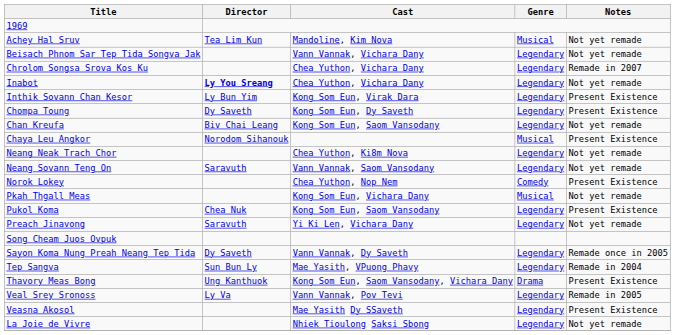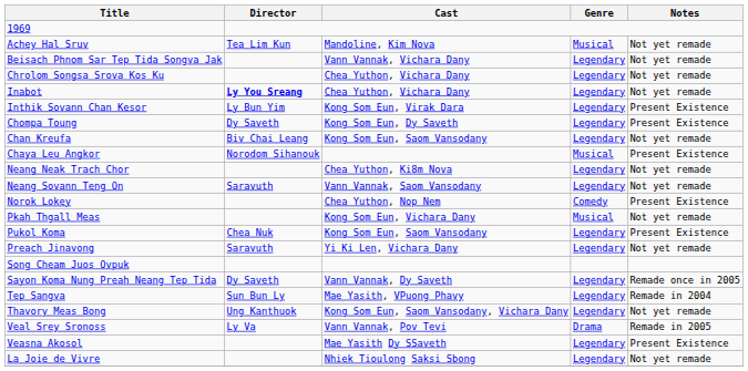 <table class="wikitable">
 <tr>
 <th>Title</th>
 <th>Director</th>
 <th>Cast</th>
 <th>Genre</th>
 <th>Notes</th>
 </tr>
 <tr>
 <td><a href='#'>1969</a></td>
 </tr>
 <tr>
 <td><a href='#'>Achey Hal Sruv</a></td>
 <td><a href='#'>Tea Lim Kun</a></td>
 <td><a href='#'>Mandoline</a>, <a href='#'>Kim Nova</a></td>
 <td><a href='#'>Musical</a></td>
 <td>Not yet remade</td>
 </tr>
 <tr>
 <td><a href='#'>Beisach Phnom Sar Tep Tida Songva Jak</a></td>
 <td></td>
 <td><a href='#'>Vann Vannak</a>, <a href='#'>Vichara Dany</a></td>
 <td><a href='#'>Legendary</a></td>
 <td>Not yet remade</td>
 </tr>
 <tr>
 <td><a href='#'>Chrolom Songsa Srova Kos Ku</a></td>
 <td></td>
 <td><a href='#'>Chea Yuthon</a>, <a href='#'>Vichara Dany</a></td>
 <td><a href='#'>Legendary</a></td>
-<td>Remade in 2007</td>
+<td>Not yet remade</td>
 </tr>
 <tr>
 <td><a href='#'>Inabot</a></td>
 <td><strong><a href='#'>Ly You Sreang</a></strong></td>
 <td><a href='#'>Chea Yuthon</a>, <a href='#'>Vichara Dany</a></td>
 <td><a href='#'>Legendary</a></td>
 <td>Not yet remade</td>
 </tr>
 <tr>
 <td><a href='#'>Inthik Sovann Chan Kesor</a></td>
 <td><a href='#'>Ly Bun Yim</a></td>
 <td><a href='#'>Kong Som Eun</a>, <a href='#'>Virak Dara</a></td>
 <td><a href='#'>Legendary</a></td>
 <td>Present Existence</td>
 </tr>
 <tr>
 <td><a href='#'>Chompa Toung</a></td>
 <td><a href='#'>Dy Saveth</a></td>
 <td><a href='#'>Kong Som Eun</a>, <a href='#'>Dy Saveth</a></td>
 <td><a href='#'>Legendary</a></td>
 <td>Present Existence</td>
 </tr>
 <tr>
 <td><a href='#'>Chan Kreufa</a></td>
 <td><a href='#'>Biv Chai Leang</a></td>
 <td><a href='#'>Kong Som Eun</a>, <a href='#'>Saom Vansodany</a></td>
 <td><a href='#'>Legendary</a></td>
 <td>Not yet remade</td>
 </tr>
 <tr>
 <td><a href='#'>Chaya Leu Angkor</a></td>
 <td><a href='#'>Norodom Sihanouk</a></td>
 <td></td>
 <td><a href='#'>Musical</a></td>
 <td>Present Existence</td>
 </tr>
 <tr>
 <td><a href='#'>Neang Neak Trach Chor</a></td>
 <td></td>
 <td><a href='#'>Chea Yuthon</a>, <a href='#'>Ki8m Nova</a></td>
 <td><a href='#'>Legendary</a></td>
 <td>Not yet remade</td>
 </tr>
 <tr>
 <td><a href='#'>Neang Sovann Teng On</a></td>
 <td><a href='#'>Saravuth</a></td>
 <td><a href='#'>Vann Vannak</a>, <a href='#'>Saom Vansodany</a></td>
 <td><a href='#'>Legendary</a></td>
 <td>Not yet remade</td>
 </tr>
 <tr>
 <td><a href='#'>Norok Lokey</a></td>
 <td></td>
 <td><a href='#'>Chea Yuthon</a>, <a href='#'>Nop Nem</a></td>
 <td><a href='#'>Comedy</a></td>
 <td>Present Existence</td>
 </tr>
 <tr>
 <td><a href='#'>Pkah Thgall Meas</a></td>
 <td></td>
 <td><a href='#'>Kong Som Eun</a>, <a href='#'>Vichara Dany</a></td>
 <td><a href='#'>Musical</a></td>
 <td>Not yet remade</td>
 </tr>
 <tr>
 <td><a href='#'>Pukol Koma</a></td>
 <td><a href='#'>Chea Nuk</a></td>
 <td><a href='#'>Kong Som Eun</a>, <a href='#'>Saom Vansodany</a></td>
 <td><a href='#'>Legendary</a></td>
 <td>Present Existence</td>
 </tr>
 <tr>
 <td><a href='#'>Preach Jinavong</a></td>
 <td><a href='#'>Saravuth</a></td>
 <td><a href='#'>Yi Ki Len</a>, <a href='#'>Vichara Dany</a></td>
 <td><a href='#'>Legendary</a></td>
 <td>Not yet remade</td>
 </tr>
 <tr>
 <td><a href='#'>Song Cheam Juos Ovpuk</a></td>
 <td></td>
 <td></td>
 <td></td>
 <td></td>
 </tr>
 <tr>
 <td><a href='#'>Sayon Koma Nung Preah Neang Tep Tida</a></td>
 <td><a href='#'>Dy Saveth</a></td>
 <td><a href='#'>Vann Vannak</a>, <a href='#'>Dy Saveth</a></td>
 <td><a href='#'>Legendary</a></td>
 <td>Remade once in 2005</td>
 </tr>
 <tr>
 <td><a href='#'>Tep Sangva</a></td>
 <td><a href='#'>Sun Bun Ly</a></td>
 <td><a href='#'>Mae Yasith</a>, <a href='#'>VPuong Phavy</a></td>
 <td><a href='#'>Legendary</a></td>
 <td>Remade in 2004</td>
 </tr>
 <tr>
 <td><a href='#'>Thavory Meas Bong</a></td>
 <td><a href='#'>Ung Kanthuok</a></td>
 <td><a href='#'>Kong Som Eun</a>, <a href='#'>Saom Vansodany</a>, <a href='#'>Vichara Dany</a></td>
-<td><a href='#'>Drama</a></td>
-<td>Present Existence</td>
+<td><a href='#'>Legendary</a></td>
+<td>Not yet remade</td>
 </tr>
 <tr>
 <td><a href='#'>Veal Srey Sronoss</a></td>
 <td><a href='#'>Ly Va</a></td>
 <td><a href='#'>Vann Vannak</a>, <a href='#'>Pov Tevi</a></td>
-<td><a href='#'>Legendary</a></td>
+<td><a href='#'>Drama</a></td>
 <td>Remade in 2005</td>
 </tr>
 <tr>
 <td><a href='#'>Veasna Akosol</a></td>
 <td></td>
 <td><a href='#'>Mae Yasith</a> <a href='#'>Dy SSaveth</a></td>
 <td><a href='#'>Legendary</a></td>
 <td>Present Existence</td>
 </tr>
 <tr>
 <td><a href='#'>La Joie de Vivre</a></td>
 <td></td>
 <td><a href='#'>Nhiek Tioulong</a> <a href='#'>Saksi Sbong</a></td>
 <td><a href='#'>Legendary</a></td>
 <td>Not yet remade</td>
 </tr>
 <tr>
 </tr>
 </table>
